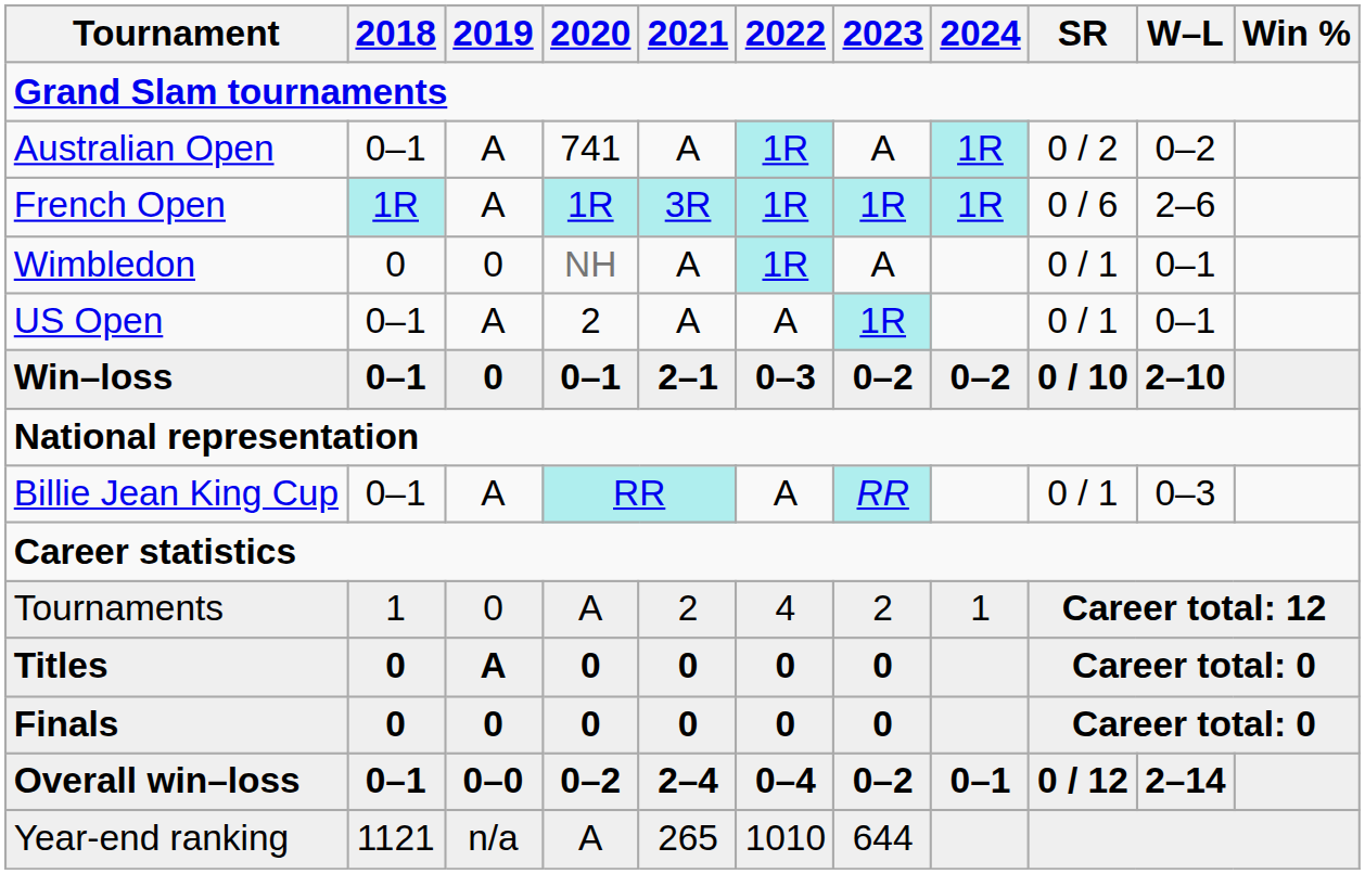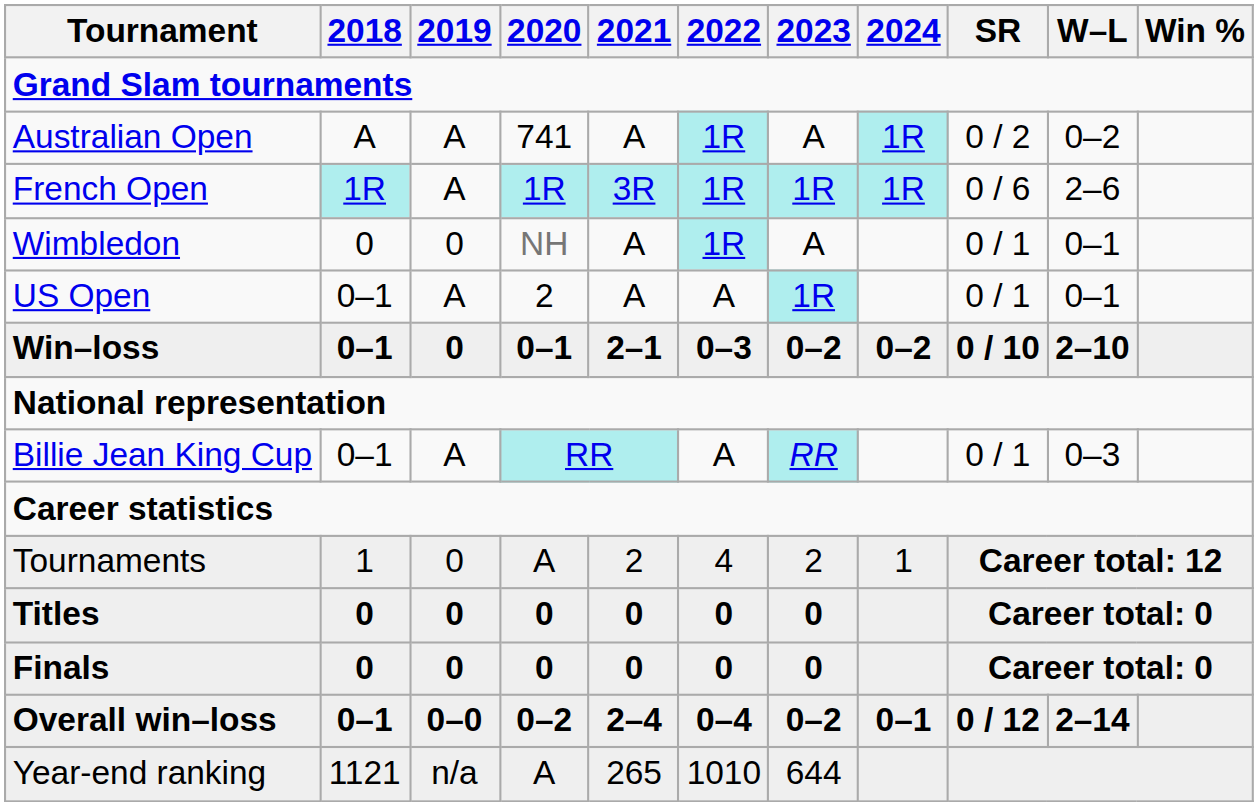 <table class="wikitable" style="text-align:center">
 <tr>
 <th>Tournament</th>
 <th><a href='#'>2018</a></th>
 <th><a href='#'>2019</a></th>
 <th><a href='#'>2020</a></th>
 <th><a href='#'>2021</a></th>
 <th><a href='#'>2022</a></th>
 <th><a href='#'>2023</a></th>
 <th><a href='#'>2024</a></th>
 <th>SR</th>
 <th>W–L</th>
 <th>Win %</th>
 </tr>
 <tr>
 <td colspan="11" align="left"><strong><a href='#'>Grand Slam tournaments</a></strong></td>
 </tr>
 <tr>
 <td align="left"><a href='#'>Australian Open</a></td>
-<td>0–1</td>
+<td>A</td>
 <td>A</td>
 <td>741</td>
 <td>A</td>
 <td bgcolor="afeeee"><a href='#'>1R</a></td>
 <td>A</td>
 <td bgcolor="afeeee"><a href='#'>1R</a></td>
 <td>0 / 2</td>
 <td>0–2</td>
 <td></td>
 </tr>
 <tr>
 <td align="left"><a href='#'>French Open</a></td>
 <td bgcolor="afeeee"><a href='#'>1R</a></td>
 <td>A</td>
 <td bgcolor="afeeee"><a href='#'>1R</a></td>
 <td bgcolor="afeeee"><a href='#'>3R</a></td>
 <td bgcolor="afeeee"><a href='#'>1R</a></td>
 <td bgcolor="afeeee"><a href='#'>1R</a></td>
 <td bgcolor="afeeee"><a href='#'>1R</a></td>
 <td>0 / 6</td>
 <td>2–6</td>
 <td></td>
 </tr>
 <tr>
 <td align="left"><a href='#'>Wimbledon</a></td>
 <td>0</td>
 <td>0</td>
 <td style="color:#767676">NH</td>
 <td>A</td>
 <td bgcolor="afeeee"><a href='#'>1R</a></td>
 <td>A</td>
 <td></td>
 <td>0 / 1</td>
 <td>0–1</td>
 <td></td>
 </tr>
 <tr>
 <td align="left"><a href='#'>US Open</a></td>
 <td>0–1</td>
 <td>A</td>
 <td>2</td>
 <td>A</td>
 <td>A</td>
 <td bgcolor=afeeee><a href='#'>1R</a></td>
 <td></td>
 <td>0 / 1</td>
 <td>0–1</td>
 <td></td>
 </tr>
 <tr style="background:#efefef;font-weight:bold">
 <td align="left">Win–loss</td>
 <td>0–1</td>
 <td>0</td>
 <td>0–1</td>
 <td>2–1</td>
 <td>0–3</td>
 <td>0–2</td>
 <td>0–2</td>
 <td>0 / 10</td>
 <td>2–10</td>
 <td></td>
 </tr>
 <tr>
 <td colspan="11" align="left"><strong>National representation</strong></td>
 </tr>
 <tr>
 <td align="left"><a href='#'>Billie Jean King Cup</a></td>
 <td>0–1</td>
 <td>A</td>
 <td colspan="2" bgcolor=afeeee><a href='#'>RR</a></td>
 <td>A</td>
 <td bgcolor=afeeee><em><a href='#'>RR</a></em></td>
 <td></td>
 <td>0 / 1</td>
 <td>0–3</td>
 <td></td>
 </tr>
 <tr>
 <td colspan="11" align="left"><strong>Career statistics</strong></td>
 </tr>
 <tr bgcolor=efefef>
 <td align=left>Tournaments</td>
 <td>1</td>
 <td>0</td>
 <td>A</td>
 <td>2</td>
 <td>4</td>
 <td>2</td>
 <td>1</td>
 <td colspan="3"><strong>Career total: 12</strong></td>
 </tr>
 <tr style="background:#efefef;font-weight:bold">
 <td align=left>Titles</td>
 <td>0</td>
-<td>A</td>
+<td>0</td>
 <td>0</td>
 <td>0</td>
 <td>0</td>
 <td>0</td>
 <td></td>
 <td colspan="3">Career total: 0</td>
 </tr>
 <tr style="background:#efefef;font-weight:bold">
 <td align=left>Finals</td>
 <td>0</td>
 <td>0</td>
 <td>0</td>
 <td>0</td>
 <td>0</td>
 <td>0</td>
 <td></td>
 <td colspan="3">Career total: 0</td>
 </tr>
 <tr style="background:#efefef;font-weight:bold">
 <td align=left>Overall win–loss</td>
 <td>0–1</td>
 <td>0–0</td>
 <td>0–2</td>
 <td>2–4</td>
 <td>0–4</td>
 <td>0–2</td>
 <td>0–1</td>
 <td>0 / 12</td>
 <td>2–14</td>
 <td></td>
 </tr>
 <tr bgcolor=efefef>
 <td align=left>Year-end ranking</td>
 <td>1121</td>
 <td>n/a</td>
 <td>A</td>
 <td>265</td>
 <td>1010</td>
 <td>644</td>
 <td></td>
 <td colspan="3"></td>
 </tr>
 </table>
